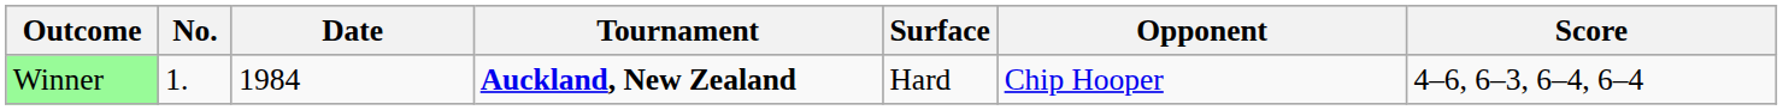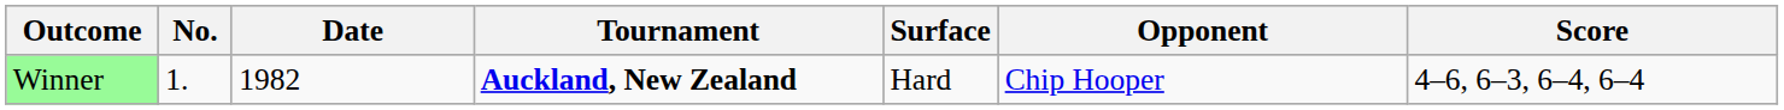 <table class="sortable wikitable" style=font-size:97%>
 <tr>
 <th style="width:70px">Outcome</th>
 <th style="width:30px">No.</th>
 <th style="width:115px">Date</th>
 <th style="width:200px">Tournament</th>
 <th style="width:50px">Surface</th>
 <th style="width:200px">Opponent</th>
 <th style="width:180px" class="unsortable">Score</th>
 </tr>
 <tr>
 <td style="background:#98fb98;">Winner</td>
 <td>1.</td>
-<td>1984</td>
+<td>1982</td>
 <td><strong><a href='#'>Auckland</a>, New Zealand</strong></td>
 <td>Hard</td>
 <td> <a href='#'>Chip Hooper</a></td>
 <td>4–6, 6–3, 6–4, 6–4</td>
 </tr>
 </table>
